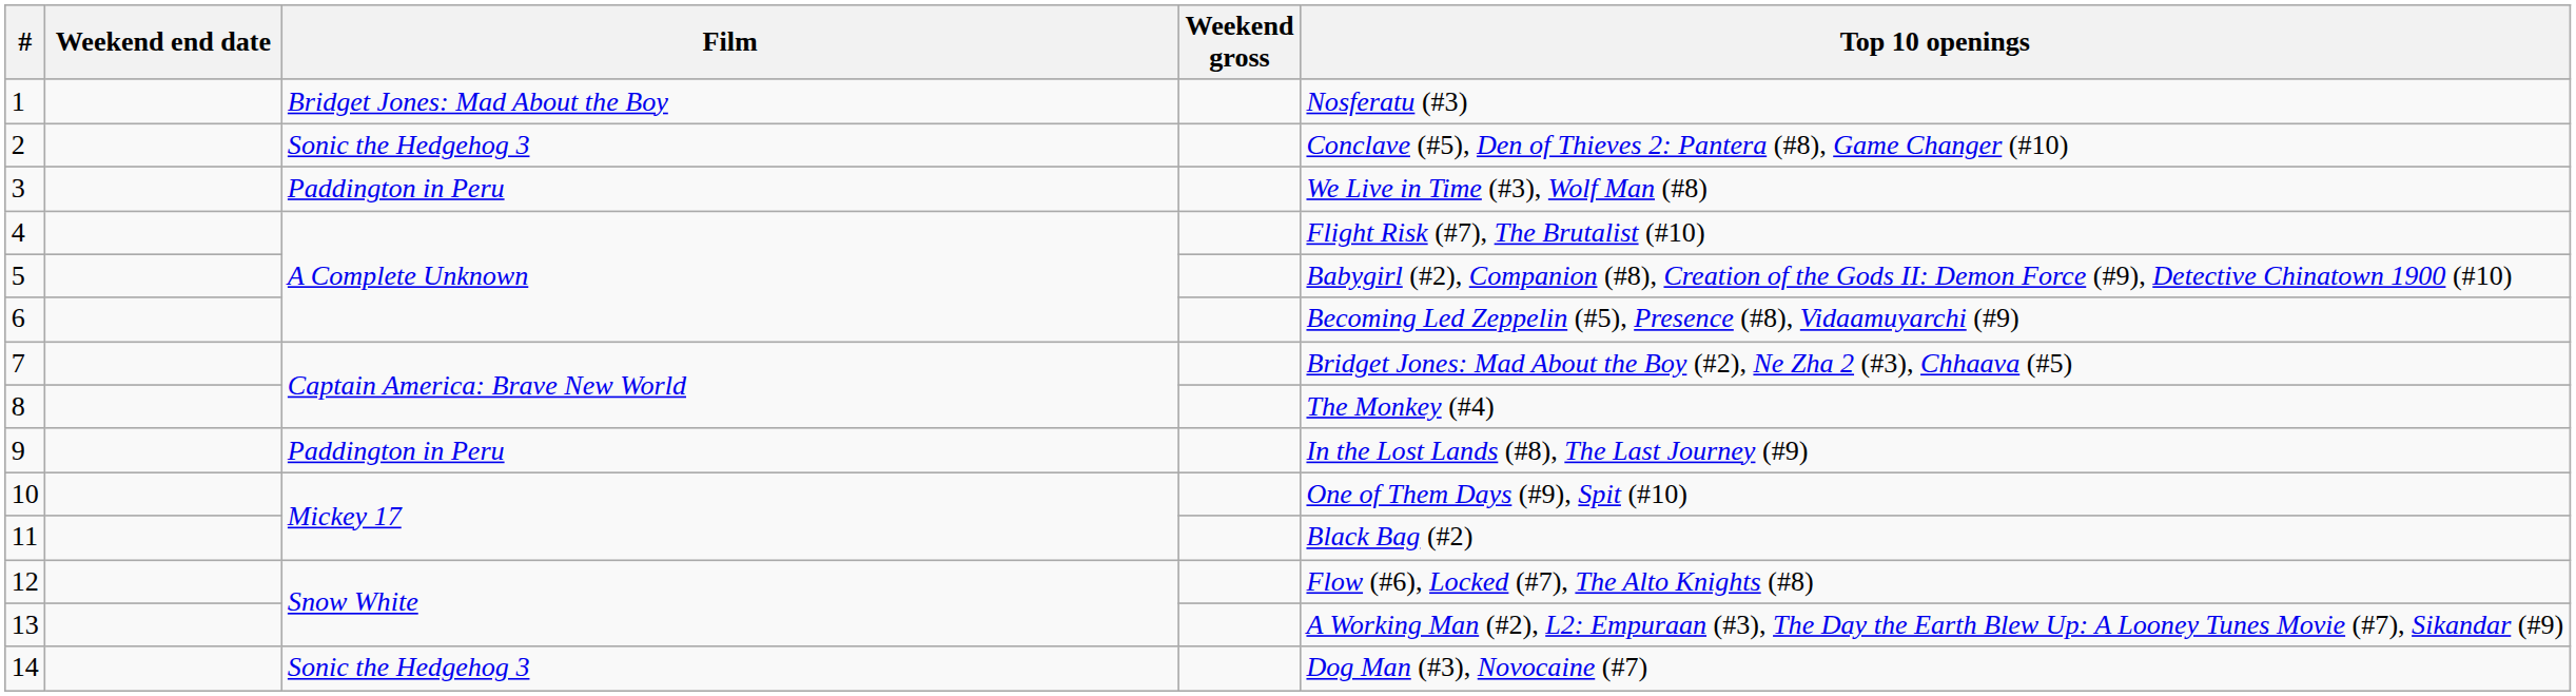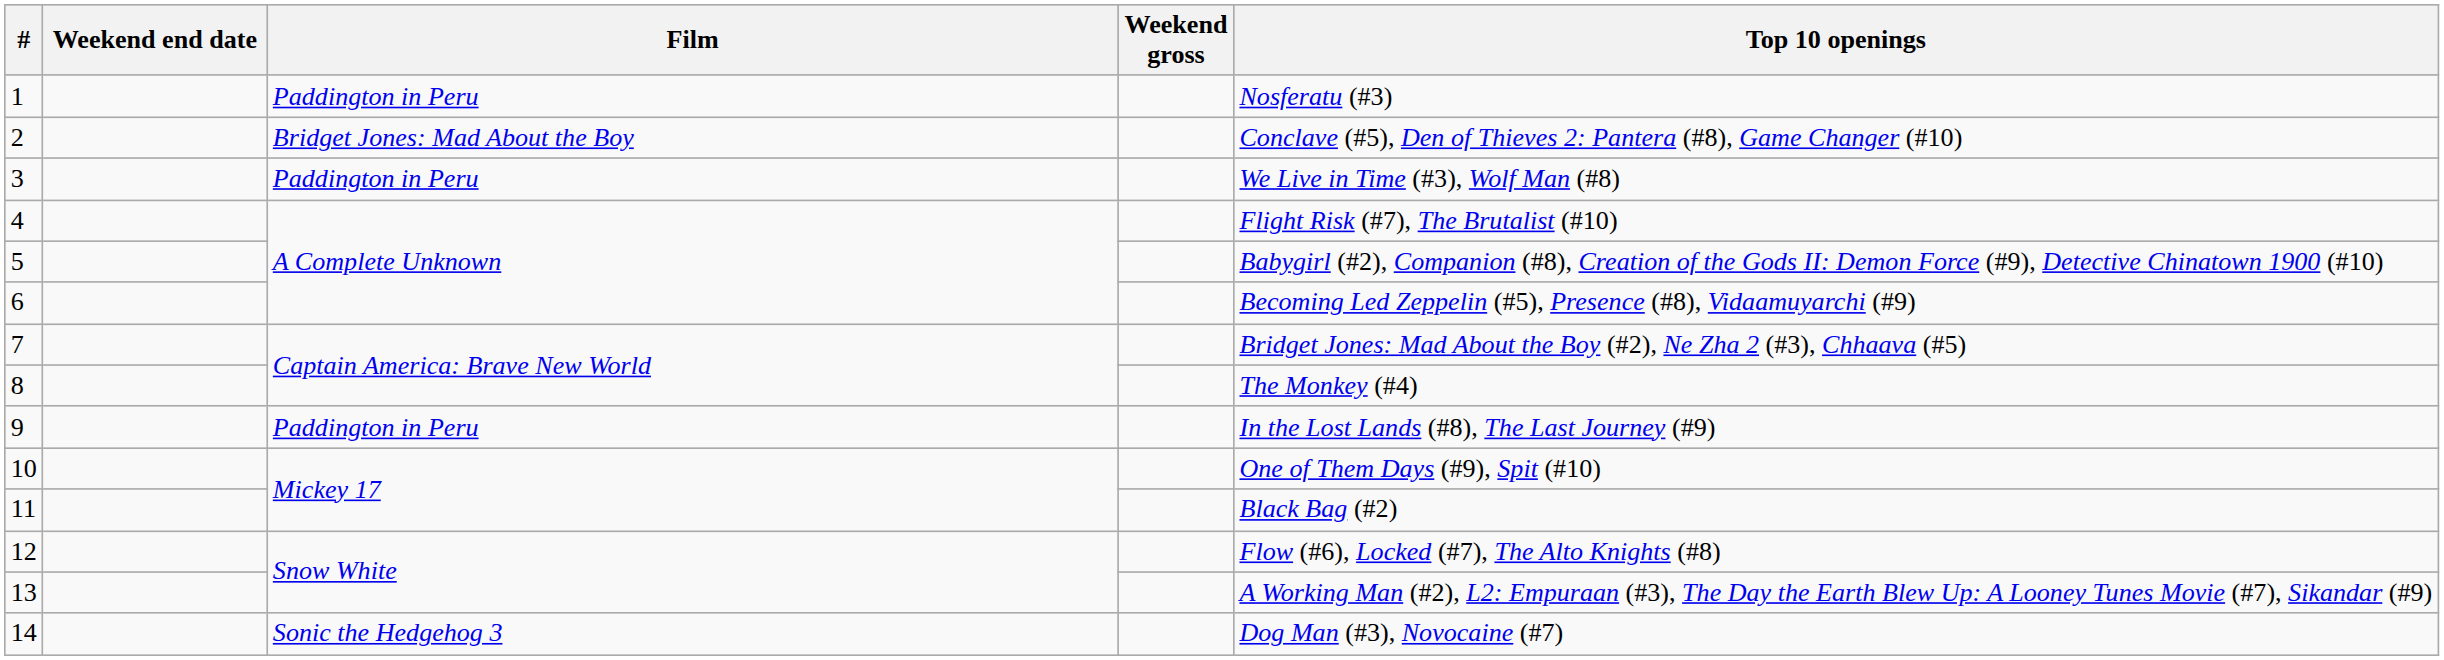 <table class="wikitable sortable">
 <tr>
 <th abbr="Week">#</th>
 <th abbr="Date" style="width:130px">Weekend end date</th>
 <th style="width:35%;">Film</th>
 <th abbr="Gross">Weekend<br>gross</th>
 <th>Top 10 openings</th>
 </tr>
 <tr>
 <td>1</td>
 <td></td>
-<td><em><a href='#'>Bridget Jones: Mad About the Boy</a></em></td>
+<td><em><a href='#'>Paddington in Peru</a></em></td>
 <td></td>
 <td><em><a href='#'>Nosferatu</a></em> (#3)</td>
 </tr>
 <tr>
 <td>2</td>
 <td></td>
-<td><em><a href='#'>Sonic the Hedgehog 3</a></em></td>
+<td><em><a href='#'>Bridget Jones: Mad About the Boy</a></em></td>
 <td></td>
 <td><em><a href='#'>Conclave</a></em> (#5), <em><a href='#'>Den of Thieves 2: Pantera</a></em> (#8), <em><a href='#'>Game Changer</a></em> (#10)</td>
 </tr>
 <tr>
 <td>3</td>
 <td></td>
 <td><em><a href='#'>Paddington in Peru</a></em></td>
 <td></td>
 <td><em><a href='#'>We Live in Time</a></em> (#3), <em><a href='#'>Wolf Man</a></em> (#8)</td>
 </tr>
 <tr>
 <td>4</td>
 <td></td>
 <td rowspan=3><em><a href='#'>A Complete Unknown</a></em></td>
 <td></td>
 <td><em><a href='#'>Flight Risk</a></em> (#7), <em><a href='#'>The Brutalist</a></em> (#10)</td>
 </tr>
 <tr>
 <td>5</td>
 <td></td>
 <td></td>
 <td><em><a href='#'>Babygirl</a></em> (#2), <em><a href='#'>Companion</a></em> (#8), <em><a href='#'>Creation of the Gods II: Demon Force</a></em> (#9), <em><a href='#'>Detective Chinatown 1900</a></em> (#10)</td>
 </tr>
 <tr>
 <td>6</td>
 <td></td>
 <td></td>
 <td><em><a href='#'>Becoming Led Zeppelin</a></em> (#5), <em><a href='#'>Presence</a></em> (#8), <em><a href='#'>Vidaamuyarchi</a></em> (#9)</td>
 </tr>
 <tr>
 <td>7</td>
 <td></td>
 <td rowspan=2><em><a href='#'>Captain America: Brave New World</a></em></td>
 <td></td>
 <td><em><a href='#'>Bridget Jones: Mad About the Boy</a></em> (#2), <em><a href='#'>Ne Zha 2</a></em> (#3), <em><a href='#'>Chhaava</a></em> (#5)</td>
 </tr>
 <tr>
 <td>8</td>
 <td></td>
 <td></td>
 <td><em><a href='#'>The Monkey</a></em> (#4)</td>
 </tr>
 <tr>
 <td>9</td>
 <td></td>
 <td><em><a href='#'>Paddington in Peru</a></em></td>
 <td></td>
 <td><em><a href='#'>In the Lost Lands</a></em> (#8), <em><a href='#'>The Last Journey</a></em> (#9)</td>
 </tr>
 <tr>
 <td>10</td>
 <td></td>
 <td rowspan=2><em><a href='#'>Mickey 17</a></em></td>
 <td></td>
 <td><em><a href='#'>One of Them Days</a></em> (#9), <em><a href='#'>Spit</a></em> (#10)</td>
 </tr>
 <tr>
 <td>11</td>
 <td></td>
 <td></td>
 <td><em><a href='#'>Black Bag</a></em> (#2)</td>
 </tr>
 <tr>
 <td>12</td>
 <td></td>
 <td rowspan=2><em><a href='#'>Snow White</a></em></td>
 <td></td>
 <td><em><a href='#'>Flow</a></em> (#6), <em><a href='#'>Locked</a></em> (#7), <em><a href='#'>The Alto Knights</a></em> (#8)</td>
 </tr>
 <tr>
 <td>13</td>
 <td></td>
 <td></td>
 <td><em><a href='#'>A Working Man</a></em> (#2), <em><a href='#'>L2: Empuraan</a></em> (#3), <em><a href='#'>The Day the Earth Blew Up: A Looney Tunes Movie</a></em> (#7), <em><a href='#'>Sikandar</a></em> (#9)</td>
 </tr>
 <tr>
 <td>14</td>
 <td></td>
 <td><em><a href='#'>Sonic the Hedgehog 3</a></em></td>
 <td></td>
 <td><em><a href='#'>Dog Man</a></em> (#3), <em><a href='#'>Novocaine</a></em> (#7)</td>
 </tr>
 </table>
